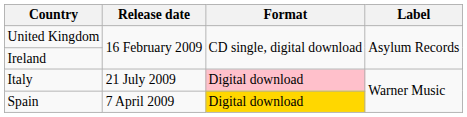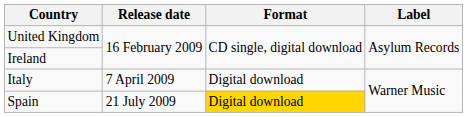 <table class="wikitable">
 <tr>
 <th>Country</th>
 <th>Release date</th>
 <th>Format</th>
 <th>Label</th>
 </tr>
 <tr>
 <td>United Kingdom</td>
 <td rowspan="2">16 February 2009</td>
 <td rowspan="2">CD single, digital download</td>
 <td rowspan="2">Asylum Records</td>
 </tr>
 <tr>
 <td>Ireland</td>
 </tr>
 <tr>
 <td>Italy</td>
-<td>21 July 2009</td>
-<td style="background: pink;">Digital download</td>
+<td>7 April 2009</td>
+<td>Digital download</td>
 <td rowspan="2">Warner Music</td>
 </tr>
 <tr>
 <td>Spain</td>
-<td>7 April 2009</td>
+<td>21 July 2009</td>
 <td style="background: gold;">Digital download</td>
 </tr>
 </table>
